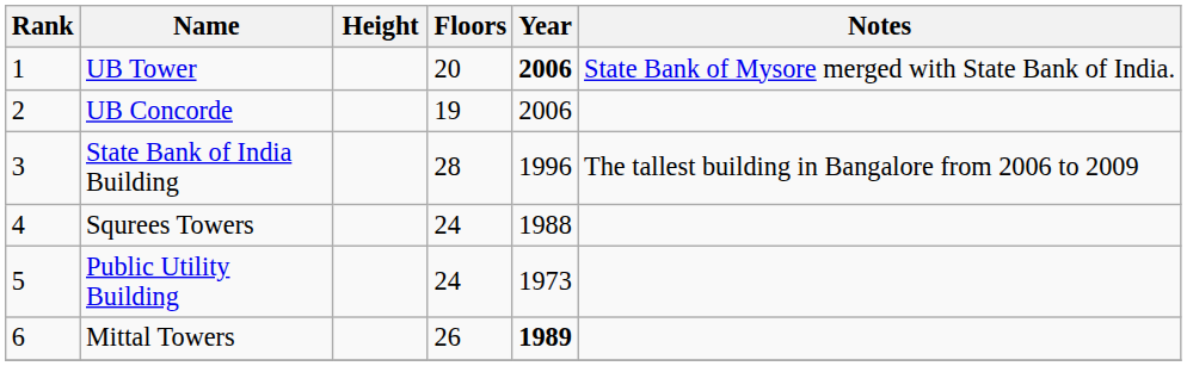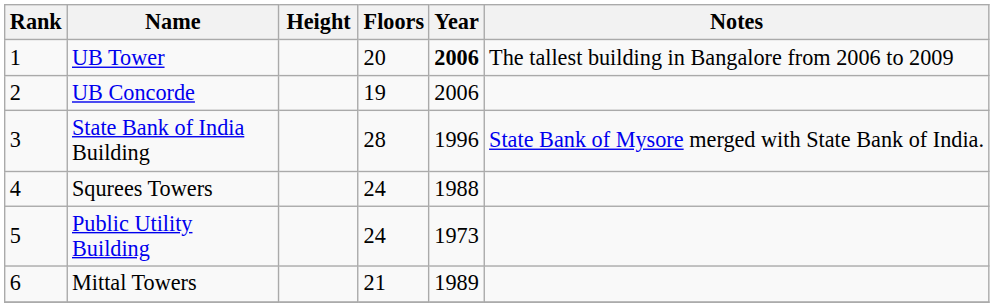 <table class="wikitable sortable">
 <tr>
 <th>Rank</th>
 <th width="145">Name</th>
 <th width="50">Height</th>
 <th>Floors</th>
 <th>Year</th>
 <th class="unsortable">Notes</th>
 </tr>
 <tr>
 <td>1</td>
 <td><a href='#'>UB Tower</a></td>
 <td></td>
 <td>20</td>
 <td><strong>2006</strong></td>
-<td><a href='#'>State Bank of Mysore</a> merged with State Bank of India.</td>
+<td>The tallest building in Bangalore from 2006 to 2009</td>
 </tr>
 <tr>
 <td>2</td>
 <td><a href='#'>UB Concorde</a></td>
 <td></td>
 <td>19</td>
 <td>2006</td>
 <td></td>
 </tr>
 <tr>
 <td>3</td>
 <td><a href='#'>State Bank of India</a> Building</td>
 <td></td>
 <td>28</td>
 <td>1996</td>
-<td>The tallest building in Bangalore from 2006 to 2009</td>
+<td><a href='#'>State Bank of Mysore</a> merged with State Bank of India.</td>
 </tr>
 <tr>
 <td>4</td>
 <td>Squrees Towers</td>
 <td></td>
 <td>24</td>
 <td>1988</td>
 <td></td>
 </tr>
 <tr>
 <td>5</td>
 <td><a href='#'>Public Utility Building</a></td>
 <td></td>
 <td>24</td>
 <td>1973</td>
 <td></td>
 </tr>
 <tr>
 <td>6</td>
 <td>Mittal Towers</td>
 <td></td>
-<td>26</td>
-<td><strong>1989</strong></td>
+<td>21</td>
+<td>1989</td>
 <td></td>
 </tr>
 <tr>
 </tr>
 </table>
